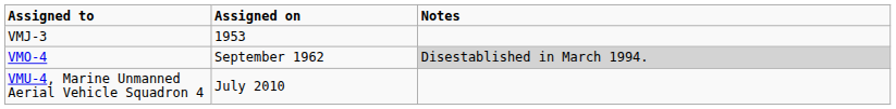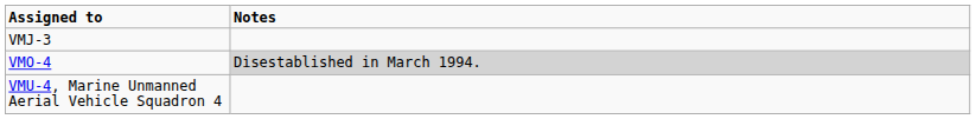 <table class="wikitable" style="width: 70%;">
 <tr>
 <td style="width: 200px;"><strong>Assigned to</strong></td>
-<td style="width: 200px;"><strong>Assigned on</strong></td>
 <td><strong>Notes</strong></td>
 </tr>
 <tr>
 <td>VMJ-3</td>
-<td>1953</td>
 <td></td>
 </tr>
 <tr>
 <td><a href='#'>VMO-4</a></td>
-<td>September 1962</td>
 <td style="background: lightgrey;">Disestablished in March 1994.</td>
 </tr>
 <tr>
 <td><a href='#'>VMU-4</a>, Marine Unmanned Aerial Vehicle Squadron 4</td>
-<td>July 2010</td>
 <td></td>
 </tr>
 </table>
